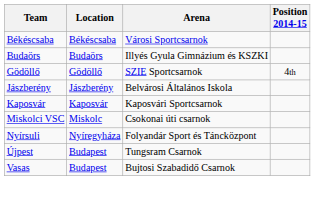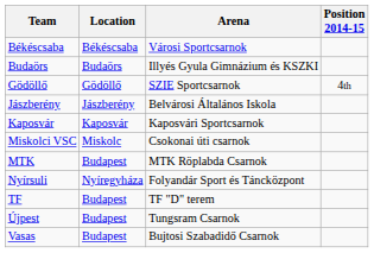 <table class="wikitable sortable" style="text-align: left;">
 <tr>
 <th>Team</th>
 <th>Location</th>
 <th>Arena</th>
 <th>Position<br><a href='#'>2014-15</a></th>
 </tr>
 <tr>
 <td><a href='#'>Békéscsaba</a></td>
 <td><a href='#'>Békéscsaba</a></td>
 <td><a href='#'>Városi Sportcsarnok</a></td>
 <td></td>
 </tr>
 <tr>
 <td><a href='#'>Budaörs</a></td>
 <td><a href='#'>Budaörs</a></td>
 <td>Illyés Gyula Gimnázium és KSZKI</td>
 <td></td>
 </tr>
 <tr>
 <td><a href='#'>Gödöllő</a></td>
 <td><a href='#'>Gödöllő</a></td>
 <td><a href='#'>SZIE</a> Sportcsarnok</td>
 <td style="text-align:center;">4<small>th</small></td>
 </tr>
 <tr>
 <td><a href='#'>Jászberény</a></td>
 <td><a href='#'>Jászberény</a></td>
 <td>Belvárosi Általános Iskola</td>
 <td></td>
 </tr>
 <tr>
 <td><a href='#'>Kaposvár</a></td>
 <td><a href='#'>Kaposvár</a></td>
 <td>Kaposvári Sportcsarnok</td>
 <td></td>
 </tr>
 <tr>
 <td><a href='#'>Miskolci VSC</a></td>
 <td><a href='#'>Miskolc</a></td>
 <td>Csokonai úti csarnok</td>
 <td></td>
 </tr>
 <tr>
+<td><a href='#'>MTK</a></td>
+<td><a href='#'>Budapest</a></td>
+<td>MTK Röplabda Csarnok</td>
+<td></td>
+</tr>
+<tr>
 <td><a href='#'>Nyírsuli</a></td>
 <td><a href='#'>Nyíregyháza</a></td>
 <td>Folyandár Sport és Táncközpont</td>
+<td></td>
+</tr>
+<tr>
+<td><a href='#'>TF</a></td>
+<td><a href='#'>Budapest</a></td>
+<td>TF "D" terem</td>
 <td></td>
 </tr>
 <tr>
 <td><a href='#'>Újpest</a></td>
 <td><a href='#'>Budapest</a></td>
 <td>Tungsram Csarnok</td>
 <td></td>
 </tr>
 <tr>
 <td><a href='#'>Vasas</a></td>
 <td><a href='#'>Budapest</a></td>
 <td>Bujtosi Szabadidő Csarnok</td>
 <td></td>
 </tr>
 </table>
